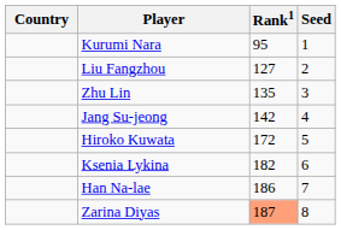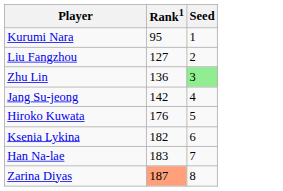 <table class="sortable wikitable">
 <tr>
-<th width="70">Country</th>
 <th width="175">Player</th>
 <th>Rank<sup>1</sup></th>
 <th>Seed</th>
 </tr>
 <tr>
-<td></td>
 <td><a href='#'>Kurumi Nara</a></td>
 <td>95</td>
 <td>1</td>
 </tr>
 <tr>
-<td></td>
 <td><a href='#'>Liu Fangzhou</a></td>
 <td>127</td>
 <td>2</td>
 </tr>
 <tr>
-<td></td>
 <td><a href='#'>Zhu Lin</a></td>
-<td>135</td>
-<td>3</td>
+<td>136</td>
+<td style="background: lightgreen;">3</td>
 </tr>
 <tr>
-<td></td>
 <td><a href='#'>Jang Su-jeong</a></td>
 <td>142</td>
 <td>4</td>
 </tr>
 <tr>
-<td></td>
 <td><a href='#'>Hiroko Kuwata</a></td>
-<td>172</td>
+<td>176</td>
 <td>5</td>
 </tr>
 <tr>
-<td></td>
 <td><a href='#'>Ksenia Lykina</a></td>
 <td>182</td>
 <td>6</td>
 </tr>
 <tr>
-<td></td>
 <td><a href='#'>Han Na-lae</a></td>
-<td>186</td>
+<td>183</td>
 <td>7</td>
 </tr>
 <tr>
-<td></td>
 <td><a href='#'>Zarina Diyas</a></td>
 <td style="background: lightsalmon;">187</td>
 <td>8</td>
 </tr>
 </table>
